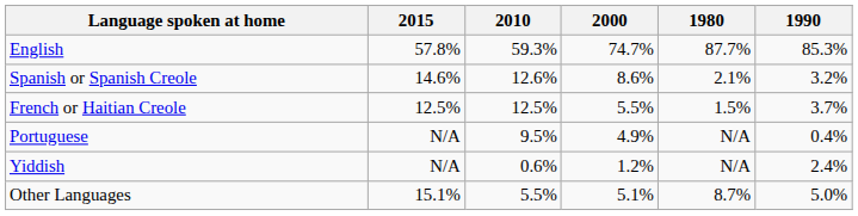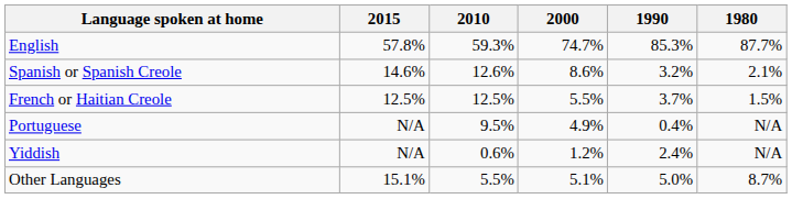 <table class="wikitable" style="font-size: 90%; text-align: right;">
 <tr>
 <th style="width: 20em;">Language spoken at home</th>
 <th style="width: 5em;">2015</th>
 <th style="width: 5em;">2010</th>
 <th style="width: 5em;">2000</th>
+<th style="width: 5em;">1990</th>
 <th style="width: 5em;">1980</th>
-<th style="width: 5em;">1990</th>
 </tr>
 <tr>
 <td style="text-align:left"><a href='#'>English</a></td>
 <td>57.8%</td>
 <td>59.3%</td>
 <td>74.7%</td>
+<td>85.3%</td>
 <td>87.7%</td>
-<td>85.3%</td>
 </tr>
 <tr>
 <td style="text-align:left"><a href='#'>Spanish</a> or <a href='#'>Spanish Creole</a></td>
 <td>14.6%</td>
 <td>12.6%</td>
 <td>8.6%</td>
+<td>3.2%</td>
 <td>2.1%</td>
-<td>3.2%</td>
 </tr>
 <tr>
 <td style="text-align:left"><a href='#'>French</a> or <a href='#'>Haitian Creole</a></td>
 <td>12.5%</td>
 <td>12.5%</td>
 <td>5.5%</td>
+<td>3.7%</td>
 <td>1.5%</td>
-<td>3.7%</td>
 </tr>
 <tr>
 <td style="text-align:left"><a href='#'>Portuguese</a></td>
 <td>N/A</td>
 <td>9.5%</td>
 <td>4.9%</td>
+<td>0.4%</td>
 <td>N/A</td>
-<td>0.4%</td>
 </tr>
 <tr>
 <td style="text-align:left"><a href='#'>Yiddish</a></td>
 <td>N/A</td>
 <td>0.6%</td>
 <td>1.2%</td>
+<td>2.4%</td>
 <td>N/A</td>
-<td>2.4%</td>
 </tr>
 <tr>
 <td style="text-align:left">Other Languages</td>
 <td>15.1%</td>
 <td>5.5%</td>
 <td>5.1%</td>
+<td>5.0%</td>
 <td>8.7%</td>
-<td>5.0%</td>
 </tr>
 </table>
